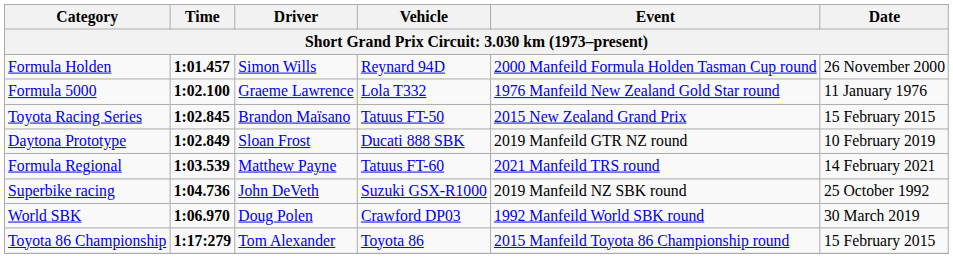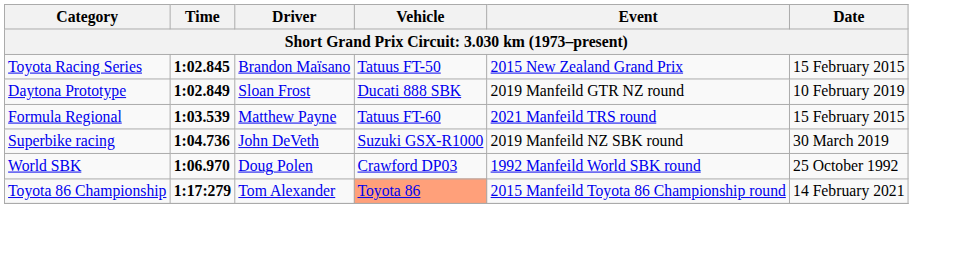 <table class="wikitable">
 <tr>
 <th>Category</th>
 <th>Time</th>
 <th>Driver</th>
 <th>Vehicle</th>
 <th>Event</th>
 <th>Date</th>
 </tr>
 <tr>
 <th colspan=6>Short Grand Prix Circuit: 3.030 km (1973–present)</th>
-</tr>
-<tr>
-<td><a href='#'>Formula Holden</a></td>
-<td><strong>1:01.457</strong></td>
-<td><a href='#'>Simon Wills</a></td>
-<td><a href='#'>Reynard 94D</a></td>
-<td><a href='#'>2000 Manfeild Formula Holden Tasman Cup round</a></td>
-<td>26 November 2000</td>
-</tr>
-<tr>
-<td><a href='#'>Formula 5000</a></td>
-<td><strong>1:02.100</strong></td>
-<td><a href='#'>Graeme Lawrence</a></td>
-<td><a href='#'>Lola T332</a></td>
-<td><a href='#'>1976 Manfeild New Zealand Gold Star round</a></td>
-<td>11 January 1976</td>
 </tr>
 <tr>
 <td><a href='#'>Toyota Racing Series</a></td>
 <td><strong>1:02.845</strong></td>
 <td><a href='#'>Brandon Maïsano</a></td>
 <td><a href='#'>Tatuus FT-50</a></td>
 <td><a href='#'>2015 New Zealand Grand Prix</a></td>
 <td>15 February 2015</td>
 </tr>
 <tr>
 <td><a href='#'>Daytona Prototype</a></td>
 <td><strong>1:02.849</strong></td>
 <td><a href='#'>Sloan Frost</a></td>
 <td><a href='#'>Ducati 888 SBK</a></td>
 <td>2019 Manfeild GTR NZ round</td>
 <td>10 February 2019</td>
 </tr>
 <tr>
 <td><a href='#'>Formula Regional</a></td>
 <td><strong>1:03.539</strong></td>
 <td><a href='#'>Matthew Payne</a></td>
 <td><a href='#'>Tatuus FT-60</a></td>
 <td><a href='#'>2021 Manfeild TRS round</a></td>
-<td>14 February 2021</td>
+<td>15 February 2015</td>
 </tr>
 <tr>
 <td><a href='#'>Superbike racing</a></td>
 <td><strong>1:04.736</strong></td>
 <td><a href='#'>John DeVeth</a></td>
 <td><a href='#'>Suzuki GSX-R1000</a></td>
 <td>2019 Manfeild NZ SBK round</td>
-<td>25 October 1992</td>
+<td>30 March 2019</td>
 </tr>
 <tr>
 <td><a href='#'>World SBK</a></td>
 <td><strong>1:06.970</strong></td>
 <td><a href='#'>Doug Polen</a></td>
 <td><a href='#'>Crawford DP03</a></td>
 <td><a href='#'>1992 Manfeild World SBK round</a></td>
-<td>30 March 2019</td>
+<td>25 October 1992</td>
 </tr>
 <tr>
 <td><a href='#'>Toyota 86 Championship</a></td>
 <td><strong>1:17:279</strong></td>
 <td><a href='#'>Tom Alexander</a></td>
-<td><a href='#'>Toyota 86</a></td>
+<td style="background: lightsalmon;"><a href='#'>Toyota 86</a></td>
 <td><a href='#'>2015 Manfeild Toyota 86 Championship round</a></td>
-<td>15 February 2015</td>
+<td>14 February 2021</td>
 </tr>
 <tr>
 </tr>
 </table>
